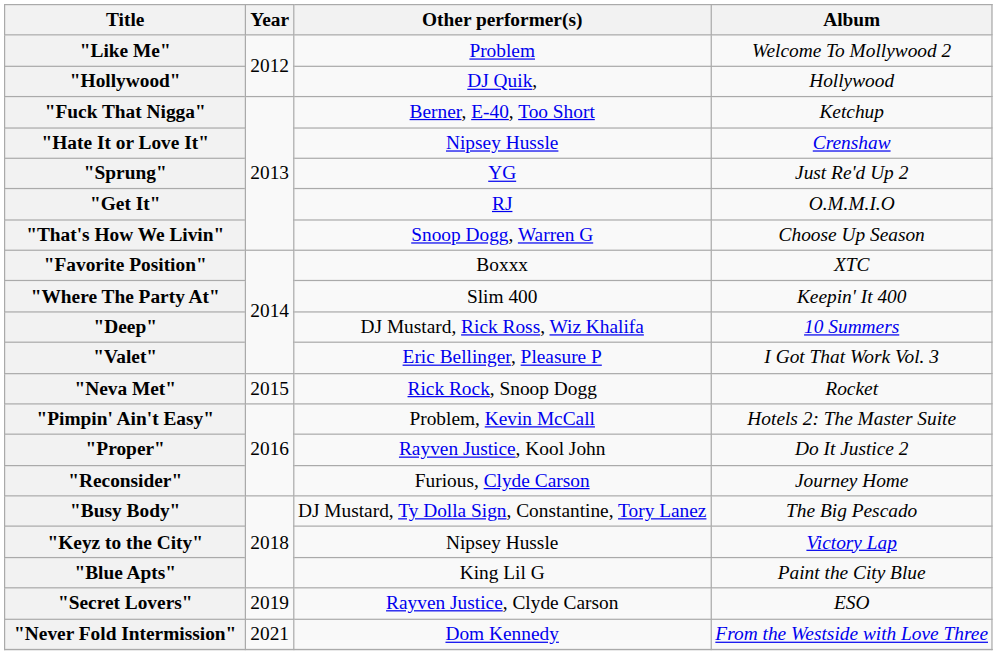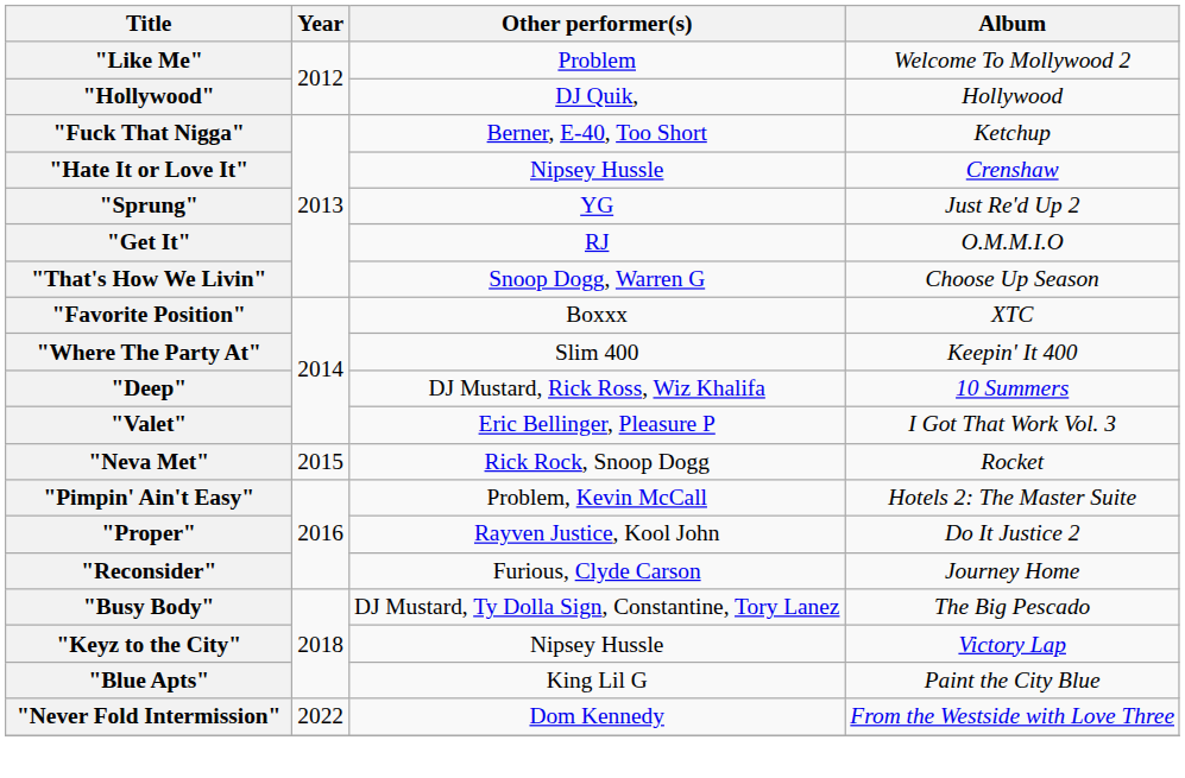 <table class="wikitable plainrowheaders" style="text-align:center;">
 <tr>
 <th scope="col" style="width:12em;">Title</th>
 <th scope="col">Year</th>
 <th scope="col">Other performer(s)</th>
 <th scope="col">Album</th>
 </tr>
 <tr>
 <th scope="row">"Like Me"</th>
 <td rowspan="2">2012</td>
 <td><a href='#'>Problem</a></td>
 <td><em>Welcome To Mollywood 2</em></td>
 </tr>
 <tr>
 <th scope="row">"Hollywood"</th>
 <td><a href='#'>DJ Quik</a>,</td>
 <td><em>Hollywood</em></td>
 </tr>
 <tr>
 <th scope="row">"Fuck That Nigga"</th>
 <td rowspan="5">2013</td>
 <td><a href='#'>Berner</a>, <a href='#'>E-40</a>, <a href='#'>Too Short</a></td>
 <td><em>Ketchup</em></td>
 </tr>
 <tr>
 <th scope="row">"Hate It or Love It"</th>
 <td><a href='#'>Nipsey Hussle</a></td>
 <td><em><a href='#'>Crenshaw</a></em></td>
 </tr>
 <tr>
 <th scope="row">"Sprung"</th>
 <td><a href='#'>YG</a></td>
 <td><em>Just Re'd Up 2</em></td>
 </tr>
 <tr>
 <th scope="row">"Get It"</th>
 <td><a href='#'>RJ</a></td>
 <td><em>O.M.M.I.O</em></td>
 </tr>
 <tr>
 <th scope="row">"That's How We Livin"</th>
 <td><a href='#'>Snoop Dogg</a>, <a href='#'>Warren G</a></td>
 <td><em>Choose Up Season</em></td>
 </tr>
 <tr>
 <th scope="row">"Favorite Position"</th>
 <td rowspan="4">2014</td>
 <td>Boxxx</td>
 <td><em>XTC</em></td>
 </tr>
 <tr>
 <th scope="row">"Where The Party At"</th>
 <td>Slim 400</td>
 <td><em>Keepin' It 400</em></td>
 </tr>
 <tr>
 <th scope="row">"Deep"</th>
 <td>DJ Mustard, <a href='#'>Rick Ross</a>, <a href='#'>Wiz Khalifa</a></td>
 <td><em><a href='#'>10 Summers</a></em></td>
 </tr>
 <tr>
 <th scope="row">"Valet"</th>
 <td><a href='#'>Eric Bellinger</a>, <a href='#'>Pleasure P</a></td>
 <td><em>I Got That Work Vol. 3</em></td>
 </tr>
 <tr>
 <th scope="row">"Neva Met"</th>
 <td>2015</td>
 <td><a href='#'>Rick Rock</a>, Snoop Dogg</td>
 <td><em>Rocket</em></td>
 </tr>
 <tr>
 <th scope="row">"Pimpin' Ain't Easy"</th>
 <td rowspan="3">2016</td>
 <td>Problem, <a href='#'>Kevin McCall</a></td>
 <td><em>Hotels 2: The Master Suite</em></td>
 </tr>
 <tr>
 <th scope="row">"Proper"</th>
 <td><a href='#'>Rayven Justice</a>, Kool John</td>
 <td><em>Do It Justice 2</em></td>
 </tr>
 <tr>
 <th scope="row">"Reconsider"</th>
 <td>Furious, <a href='#'>Clyde Carson</a></td>
 <td><em>Journey Home</em></td>
 </tr>
 <tr>
 <th scope="row">"Busy Body"</th>
 <td rowspan="3">2018</td>
 <td>DJ Mustard, <a href='#'>Ty Dolla Sign</a>, Constantine, <a href='#'>Tory Lanez</a></td>
 <td><em>The Big Pescado</em></td>
 </tr>
 <tr>
 <th scope="row">"Keyz to the City"</th>
 <td>Nipsey Hussle</td>
 <td><em><a href='#'>Victory Lap</a></em></td>
 </tr>
 <tr>
 <th scope="row">"Blue Apts"</th>
 <td>King Lil G</td>
 <td><em>Paint the City Blue</em></td>
 </tr>
 <tr>
-<th scope="row">"Secret Lovers"</th>
-<td rowspan="1">2019</td>
-<td><a href='#'>Rayven Justice</a>, Clyde Carson</td>
-<td><em>ESO</em></td>
-</tr>
-<tr>
 <th scope="row">"Never Fold Intermission"</th>
-<td rowspan="1">2021</td>
+<td rowspan="1">2022</td>
 <td><a href='#'>Dom Kennedy</a></td>
 <td><em><a href='#'>From the Westside with Love Three</a></em></td>
 </tr>
 <tr>
 </tr>
 </table>
